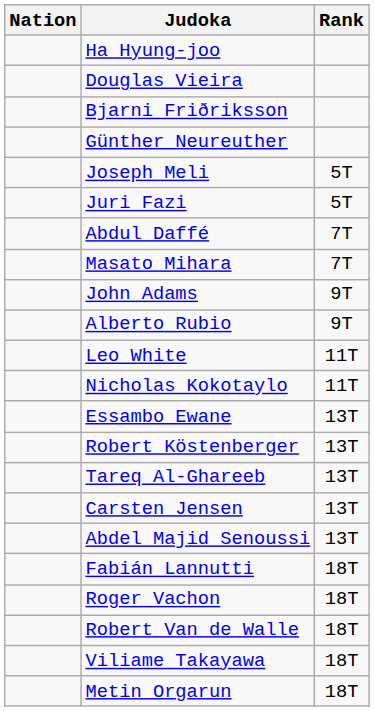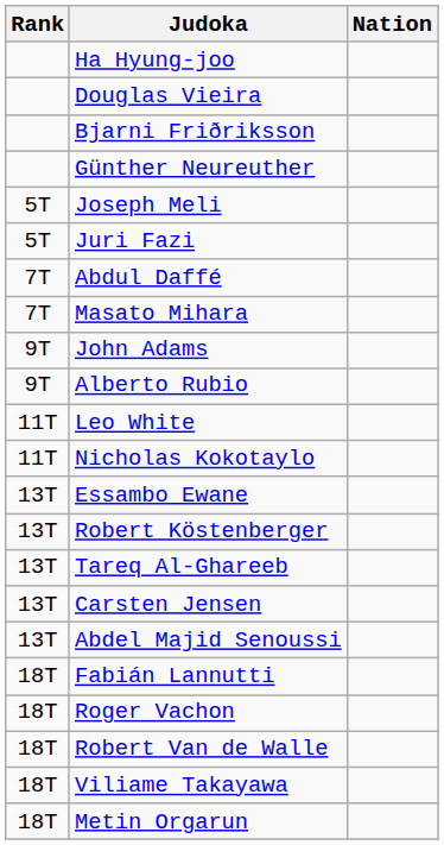 <table class="wikitable sortable" style="text-align:center">
 <tr>
+<th>Rank</th>
+<th>Judoka</th>
 <th>Nation</th>
-<th>Judoka</th>
-<th>Rank</th>
 </tr>
 <tr>
+<td></td>
+<td align="left"><a href='#'>Ha Hyung-joo</a></td>
 <td align="left"></td>
-<td align="left"><a href='#'>Ha Hyung-joo</a></td>
-<td></td>
 </tr>
 <tr>
+<td></td>
+<td align="left"><a href='#'>Douglas Vieira</a></td>
 <td align="left"></td>
-<td align="left"><a href='#'>Douglas Vieira</a></td>
-<td></td>
 </tr>
 <tr>
+<td></td>
+<td align="left"><a href='#'>Bjarni Friðriksson</a></td>
 <td align="left"></td>
-<td align="left"><a href='#'>Bjarni Friðriksson</a></td>
-<td></td>
 </tr>
 <tr>
+<td></td>
+<td align="left"><a href='#'>Günther Neureuther</a></td>
 <td align="left"></td>
-<td align="left"><a href='#'>Günther Neureuther</a></td>
-<td></td>
 </tr>
 <tr>
+<td>5T</td>
+<td align="left"><a href='#'>Joseph Meli</a></td>
 <td align="left"></td>
-<td align="left"><a href='#'>Joseph Meli</a></td>
-<td>5T</td>
 </tr>
 <tr>
+<td>5T</td>
+<td align="left"><a href='#'>Juri Fazi</a></td>
 <td align="left"></td>
-<td align="left"><a href='#'>Juri Fazi</a></td>
-<td>5T</td>
 </tr>
 <tr>
+<td>7T</td>
+<td align="left"><a href='#'>Abdul Daffé</a></td>
 <td align="left"></td>
-<td align="left"><a href='#'>Abdul Daffé</a></td>
-<td>7T</td>
 </tr>
 <tr>
+<td>7T</td>
+<td align="left"><a href='#'>Masato Mihara</a></td>
 <td align="left"></td>
-<td align="left"><a href='#'>Masato Mihara</a></td>
-<td>7T</td>
 </tr>
 <tr>
+<td>9T</td>
+<td align="left"><a href='#'>John Adams</a></td>
 <td align="left"></td>
-<td align="left"><a href='#'>John Adams</a></td>
-<td>9T</td>
 </tr>
 <tr>
+<td>9T</td>
+<td align="left"><a href='#'>Alberto Rubio</a></td>
 <td align="left"></td>
-<td align="left"><a href='#'>Alberto Rubio</a></td>
-<td>9T</td>
 </tr>
 <tr>
+<td>11T</td>
+<td align="left"><a href='#'>Leo White</a></td>
 <td align="left"></td>
-<td align="left"><a href='#'>Leo White</a></td>
-<td>11T</td>
 </tr>
 <tr>
+<td>11T</td>
+<td align="left"><a href='#'>Nicholas Kokotaylo</a></td>
 <td align="left"></td>
-<td align="left"><a href='#'>Nicholas Kokotaylo</a></td>
-<td>11T</td>
 </tr>
 <tr>
+<td>13T</td>
+<td align="left"><a href='#'>Essambo Ewane</a></td>
 <td align="left"></td>
-<td align="left"><a href='#'>Essambo Ewane</a></td>
-<td>13T</td>
 </tr>
 <tr>
+<td>13T</td>
+<td align="left"><a href='#'>Robert Köstenberger</a></td>
 <td align="left"></td>
-<td align="left"><a href='#'>Robert Köstenberger</a></td>
-<td>13T</td>
 </tr>
 <tr>
+<td>13T</td>
+<td align="left"><a href='#'>Tareq Al-Ghareeb</a></td>
 <td align="left"></td>
-<td align="left"><a href='#'>Tareq Al-Ghareeb</a></td>
-<td>13T</td>
 </tr>
 <tr>
+<td>13T</td>
+<td align="left"><a href='#'>Carsten Jensen</a></td>
 <td align="left"></td>
-<td align="left"><a href='#'>Carsten Jensen</a></td>
-<td>13T</td>
 </tr>
 <tr>
+<td>13T</td>
+<td align="left"><a href='#'>Abdel Majid Senoussi</a></td>
 <td align="left"></td>
-<td align="left"><a href='#'>Abdel Majid Senoussi</a></td>
-<td>13T</td>
 </tr>
 <tr>
+<td>18T</td>
+<td align="left"><a href='#'>Fabián Lannutti</a></td>
 <td align="left"></td>
-<td align="left"><a href='#'>Fabián Lannutti</a></td>
-<td>18T</td>
 </tr>
 <tr>
+<td>18T</td>
+<td align="left"><a href='#'>Roger Vachon</a></td>
 <td align="left"></td>
-<td align="left"><a href='#'>Roger Vachon</a></td>
-<td>18T</td>
 </tr>
 <tr>
+<td>18T</td>
+<td align="left"><a href='#'>Robert Van de Walle</a></td>
 <td align="left"></td>
-<td align="left"><a href='#'>Robert Van de Walle</a></td>
-<td>18T</td>
 </tr>
 <tr>
+<td>18T</td>
+<td align="left"><a href='#'>Viliame Takayawa</a></td>
 <td align="left"></td>
-<td align="left"><a href='#'>Viliame Takayawa</a></td>
-<td>18T</td>
 </tr>
 <tr>
+<td>18T</td>
+<td align="left"><a href='#'>Metin Orgarun</a></td>
 <td align="left"></td>
-<td align="left"><a href='#'>Metin Orgarun</a></td>
-<td>18T</td>
 </tr>
 </table>
